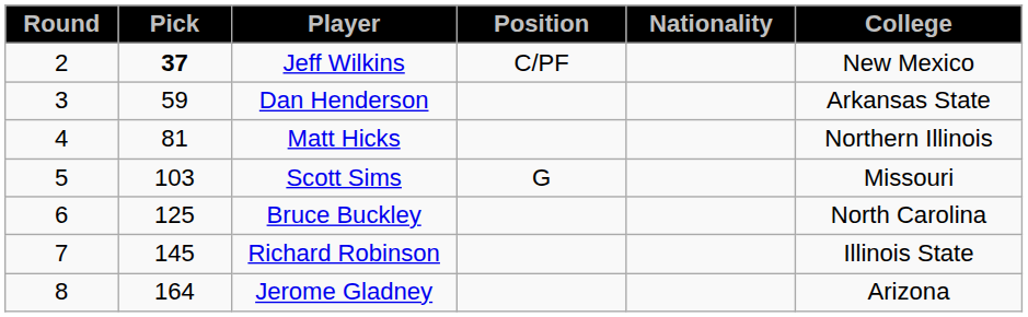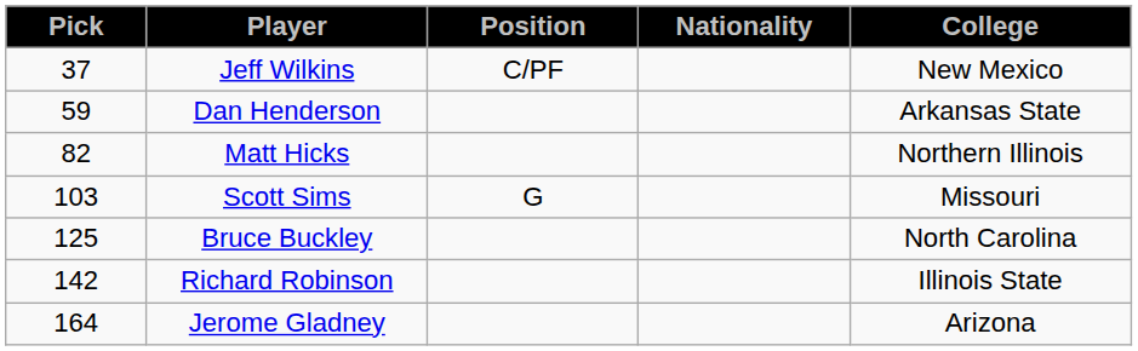 <table class="wikitable sortable sortable">
 <tr>
-<th style="background:#000000; color:#c0c0c0" width="10%">Round</th>
 <th style="background:#000000; color:#c0c0c0" width="10%">Pick</th>
 <th style="background:#000000; color:#c0c0c0" width="20%">Player</th>
 <th style="background:#000000; color:#c0c0c0" width="15%">Position</th>
 <th style="background:#000000; color:#c0c0c0" width="15%">Nationality</th>
 <th style="background:#000000; color:#c0c0c0" width="20%">College</th>
 </tr>
 <tr style="text-align: center">
-<td>2</td>
-<td><strong>37</strong></td>
+<td>37</td>
 <td><a href='#'>Jeff Wilkins</a></td>
 <td>C/PF</td>
 <td></td>
 <td>New Mexico</td>
 </tr>
 <tr style="text-align: center">
-<td>3</td>
 <td>59</td>
 <td><a href='#'>Dan Henderson</a></td>
 <td></td>
 <td></td>
 <td>Arkansas State</td>
 </tr>
 <tr style="text-align: center">
-<td>4</td>
-<td>81</td>
+<td>82</td>
 <td><a href='#'>Matt Hicks</a></td>
 <td></td>
 <td></td>
 <td>Northern Illinois</td>
 </tr>
 <tr style="text-align: center">
-<td>5</td>
 <td>103</td>
 <td><a href='#'>Scott Sims</a></td>
 <td>G</td>
 <td></td>
 <td>Missouri</td>
 </tr>
 <tr style="text-align: center">
-<td>6</td>
 <td>125</td>
 <td><a href='#'>Bruce Buckley</a></td>
 <td></td>
 <td></td>
 <td>North Carolina</td>
 </tr>
 <tr style="text-align: center">
-<td>7</td>
-<td>145</td>
+<td>142</td>
 <td><a href='#'>Richard Robinson</a></td>
 <td></td>
 <td></td>
 <td>Illinois State</td>
 </tr>
 <tr style="text-align: center">
-<td>8</td>
 <td>164</td>
 <td><a href='#'>Jerome Gladney</a></td>
 <td></td>
 <td></td>
 <td>Arizona</td>
 </tr>
 </table>
